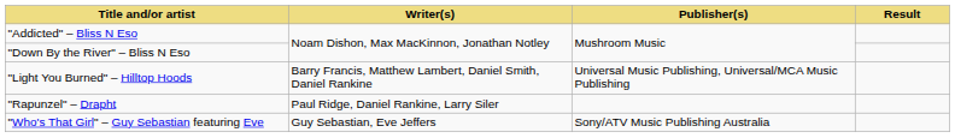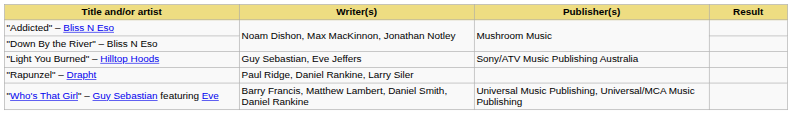 <table class="wikitable" width=100%>
 <tr>
 <th style="width:30%;background:#EEDD82;">Title and/or artist</th>
 <th style="width:30%;background:#EEDD82;">Writer(s)</th>
 <th style="width:30%;background:#EEDD82;">Publisher(s)</th>
 <th style="width:10%;background:#EEDD82;">Result</th>
 </tr>
 <tr>
 <td>"Addicted" – <a href='#'>Bliss N Eso</a></td>
 <td rowspan="2">Noam Dishon, Max MacKinnon, Jonathan Notley</td>
 <td rowspan="2">Mushroom Music</td>
 <td></td>
 </tr>
 <tr>
 <td>"Down By the River" – Bliss N Eso</td>
 <td></td>
 </tr>
 <tr>
 <td>"Light You Burned" – <a href='#'>Hilltop Hoods</a></td>
-<td>Barry Francis, Matthew Lambert, Daniel Smith, Daniel Rankine</td>
-<td>Universal Music Publishing, Universal/MCA Music Publishing</td>
+<td>Guy Sebastian, Eve Jeffers</td>
+<td>Sony/ATV Music Publishing Australia</td>
 <td></td>
 </tr>
 <tr>
 <td>"Rapunzel" – <a href='#'>Drapht</a></td>
 <td>Paul Ridge, Daniel Rankine, Larry Siler</td>
 <td></td>
 <td></td>
 </tr>
 <tr>
 <td>"<a href='#'>Who's That Girl</a>" – <a href='#'>Guy Sebastian</a> featuring <a href='#'>Eve</a></td>
-<td>Guy Sebastian, Eve Jeffers</td>
-<td>Sony/ATV Music Publishing Australia</td>
+<td>Barry Francis, Matthew Lambert, Daniel Smith, Daniel Rankine</td>
+<td>Universal Music Publishing, Universal/MCA Music Publishing</td>
 <td></td>
 </tr>
 </table>
